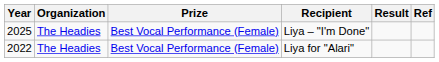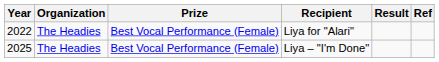 <table class="wikitable">
 <tr>
 <th>Year</th>
 <th>Organization</th>
 <th>Prize</th>
 <th>Recipient</th>
 <th>Result</th>
 <th>Ref</th>
 </tr>
 <tr>
+<td>2022</td>
+<td><a href='#'>The Headies</a></td>
+<td><a href='#'>Best Vocal Performance (Female)</a></td>
+<td>Liya for "Alari"</td>
+<td></td>
+<td></td>
+</tr>
+<tr>
 <td>2025</td>
 <td><a href='#'>The Headies</a></td>
 <td><a href='#'>Best Vocal Performance (Female)</a></td>
 <td>Liya – "I'm Done"</td>
 <td></td>
 <td></td>
 </tr>
-<tr>
-<td>2022</td>
-<td><a href='#'>The Headies</a></td>
-<td><a href='#'>Best Vocal Performance (Female)</a></td>
-<td>Liya for "Alari"</td>
-<td></td>
-<td></td>
-</tr>
 </table>
